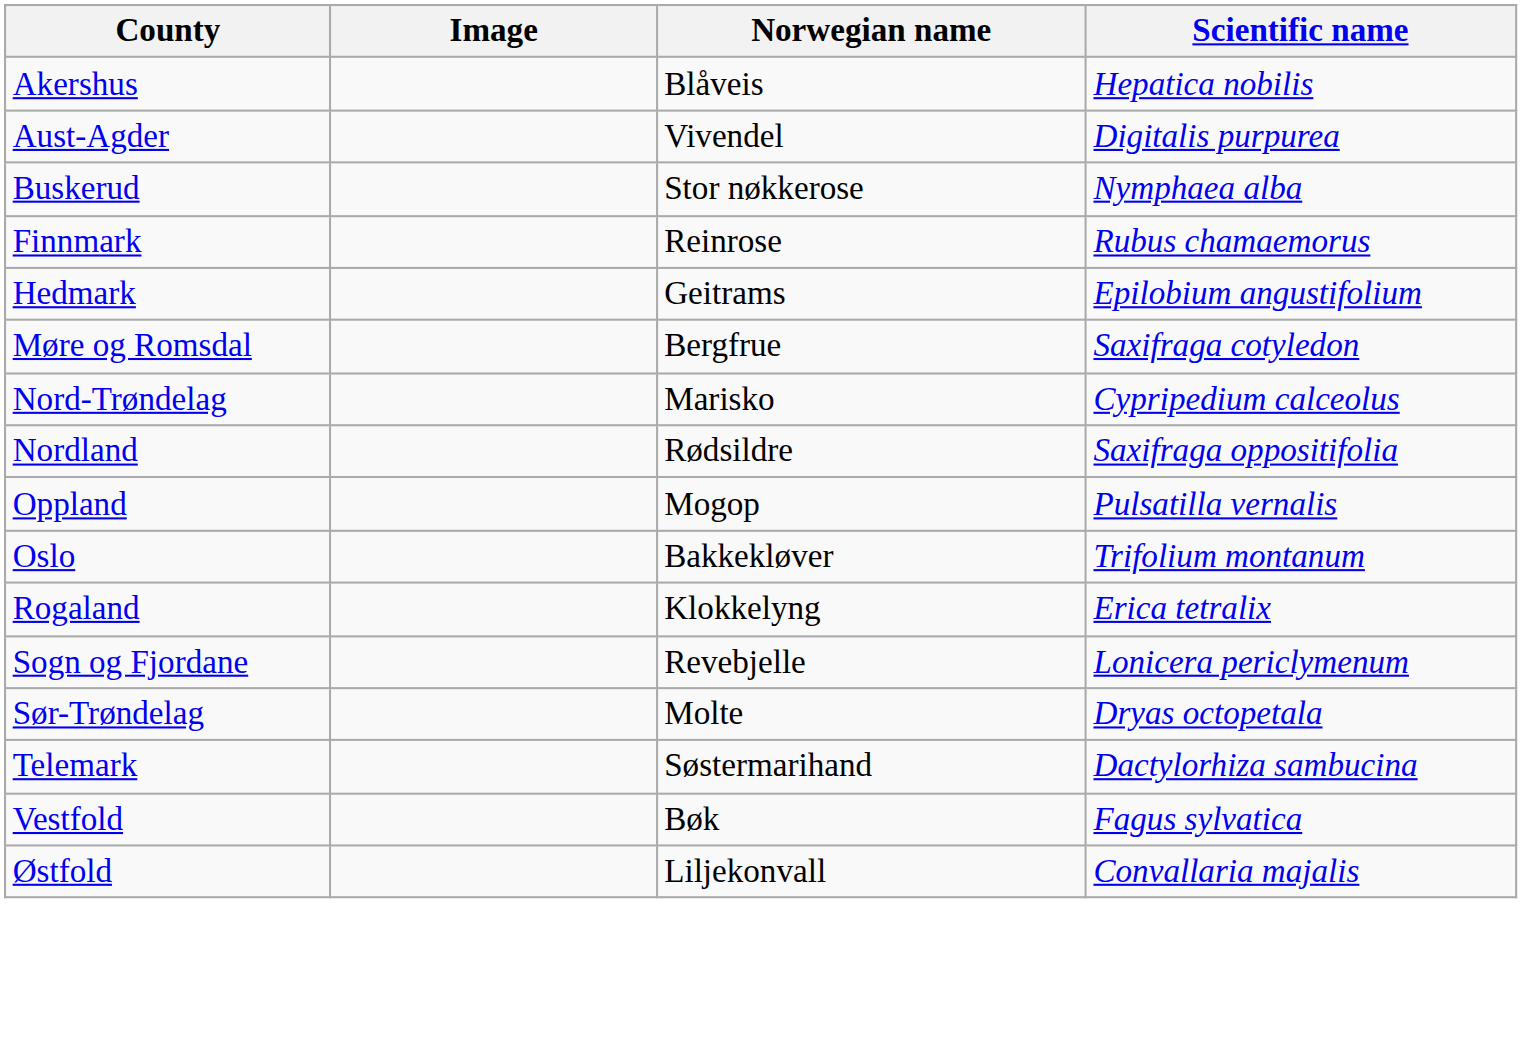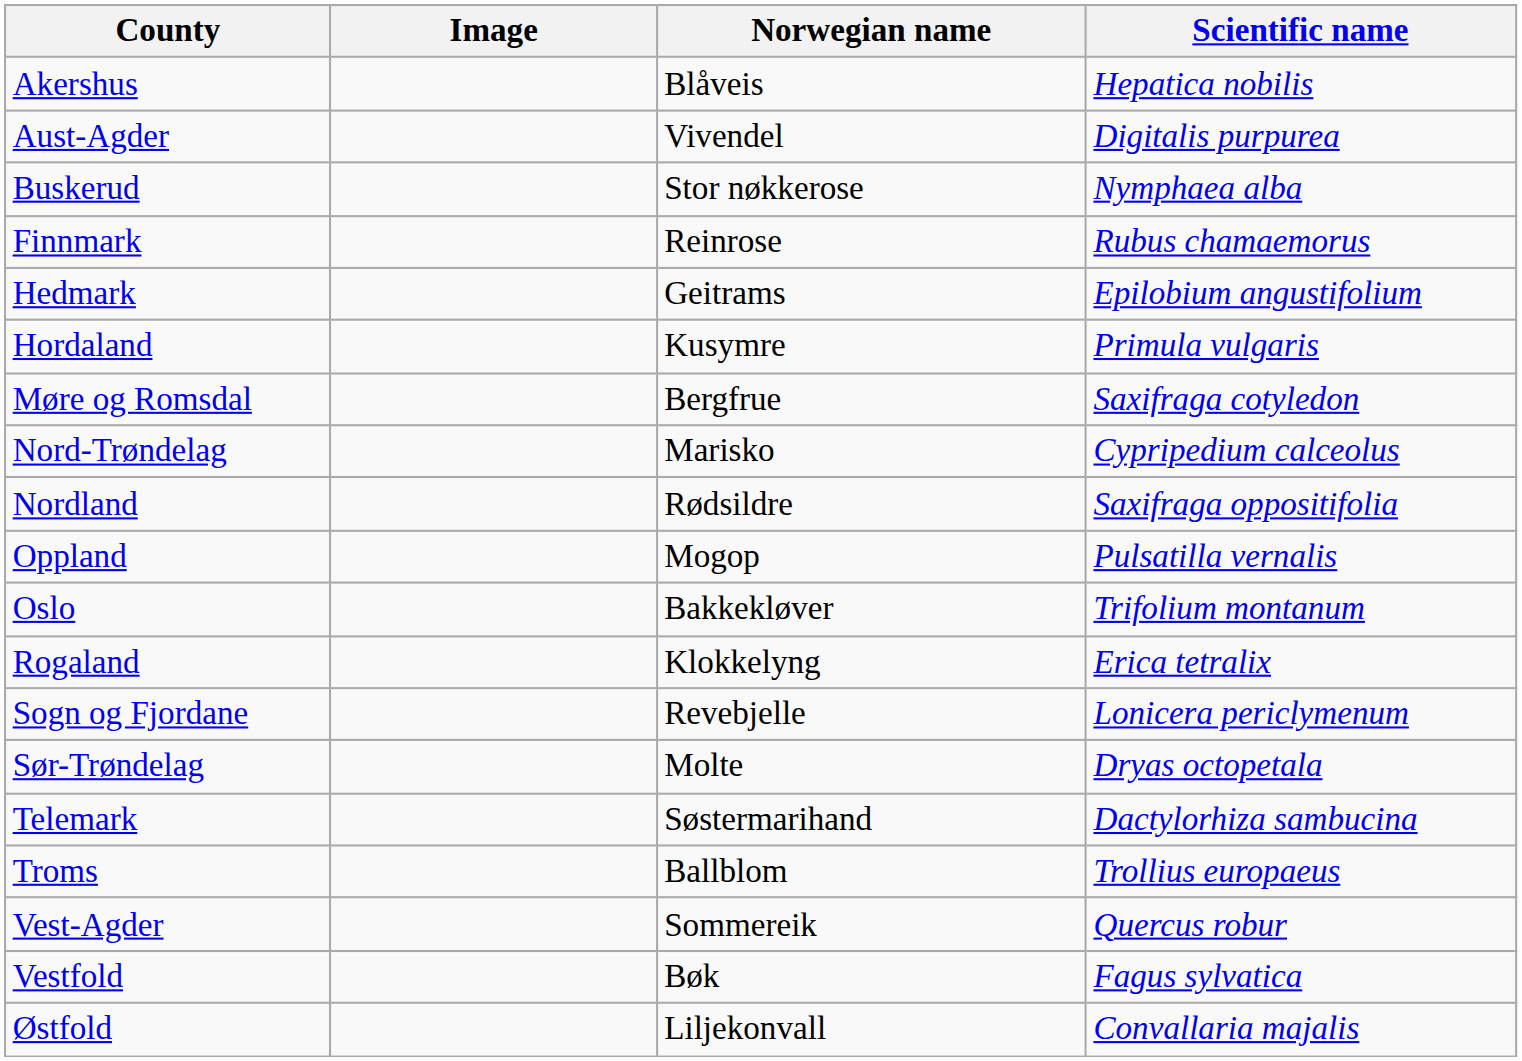 <table class="wikitable">
 <tr>
 <th style="width:150px">County</th>
 <th style="width:150px">Image</th>
 <th style="width:200px">Norwegian name</th>
 <th style="width:200px"><a href='#'>Scientific name</a></th>
 </tr>
 <tr>
 <td><a href='#'>Akershus</a></td>
 <td></td>
 <td>Blåveis</td>
 <td><em><a href='#'>Hepatica nobilis</a></em></td>
 </tr>
 <tr>
 <td><a href='#'>Aust-Agder</a></td>
 <td></td>
 <td>Vivendel</td>
 <td><em><a href='#'>Digitalis purpurea</a></em></td>
 </tr>
 <tr>
 <td><a href='#'>Buskerud</a></td>
 <td></td>
 <td>Stor nøkkerose</td>
 <td><em><a href='#'>Nymphaea alba</a></em></td>
 </tr>
 <tr>
 <td><a href='#'>Finnmark</a></td>
 <td></td>
 <td>Reinrose</td>
 <td><em><a href='#'>Rubus chamaemorus</a></em></td>
 </tr>
 <tr>
 <td><a href='#'>Hedmark</a></td>
 <td></td>
 <td>Geitrams</td>
 <td><em><a href='#'>Epilobium angustifolium</a></em></td>
+</tr>
+<tr>
+<td><a href='#'>Hordaland</a></td>
+<td></td>
+<td>Kusymre</td>
+<td><em><a href='#'>Primula vulgaris</a></em></td>
 </tr>
 <tr>
 <td><a href='#'>Møre og Romsdal</a></td>
 <td></td>
 <td>Bergfrue</td>
 <td><em><a href='#'>Saxifraga cotyledon</a></em></td>
 </tr>
 <tr>
 <td><a href='#'>Nord-Trøndelag</a></td>
 <td></td>
 <td>Marisko</td>
 <td><em><a href='#'>Cypripedium calceolus</a></em></td>
 </tr>
 <tr>
 <td><a href='#'>Nordland</a></td>
 <td></td>
 <td>Rødsildre</td>
 <td><em><a href='#'>Saxifraga oppositifolia</a></em></td>
 </tr>
 <tr>
 <td><a href='#'>Oppland</a></td>
 <td></td>
 <td>Mogop</td>
 <td><em><a href='#'>Pulsatilla vernalis</a></em></td>
 </tr>
 <tr>
 <td><a href='#'>Oslo</a></td>
 <td></td>
 <td>Bakkekløver</td>
 <td><em><a href='#'>Trifolium montanum</a></em></td>
 </tr>
 <tr>
 <td><a href='#'>Rogaland</a></td>
 <td></td>
 <td>Klokkelyng</td>
 <td><em><a href='#'>Erica tetralix</a></em></td>
 </tr>
 <tr>
 <td><a href='#'>Sogn og Fjordane</a></td>
 <td></td>
 <td>Revebjelle</td>
 <td><em><a href='#'>Lonicera periclymenum</a></em></td>
 </tr>
 <tr>
 <td><a href='#'>Sør-Trøndelag</a></td>
 <td></td>
 <td>Molte</td>
 <td><em><a href='#'>Dryas octopetala</a></em></td>
 </tr>
 <tr>
 <td><a href='#'>Telemark</a></td>
 <td></td>
 <td>Søstermarihand</td>
 <td><em><a href='#'>Dactylorhiza sambucina</a></em></td>
 </tr>
 <tr>
+<td><a href='#'>Troms</a></td>
+<td></td>
+<td>Ballblom</td>
+<td><em><a href='#'>Trollius europaeus</a></em></td>
+</tr>
+<tr>
+<td><a href='#'>Vest-Agder</a></td>
+<td></td>
+<td>Sommereik</td>
+<td><em><a href='#'>Quercus robur</a></em></td>
+</tr>
+<tr>
 <td><a href='#'>Vestfold</a></td>
 <td></td>
 <td>Bøk</td>
 <td><em><a href='#'>Fagus sylvatica</a></em></td>
 </tr>
 <tr>
 <td><a href='#'>Østfold</a></td>
 <td></td>
 <td>Liljekonvall</td>
 <td><em><a href='#'>Convallaria majalis</a></em></td>
 </tr>
 </table>
